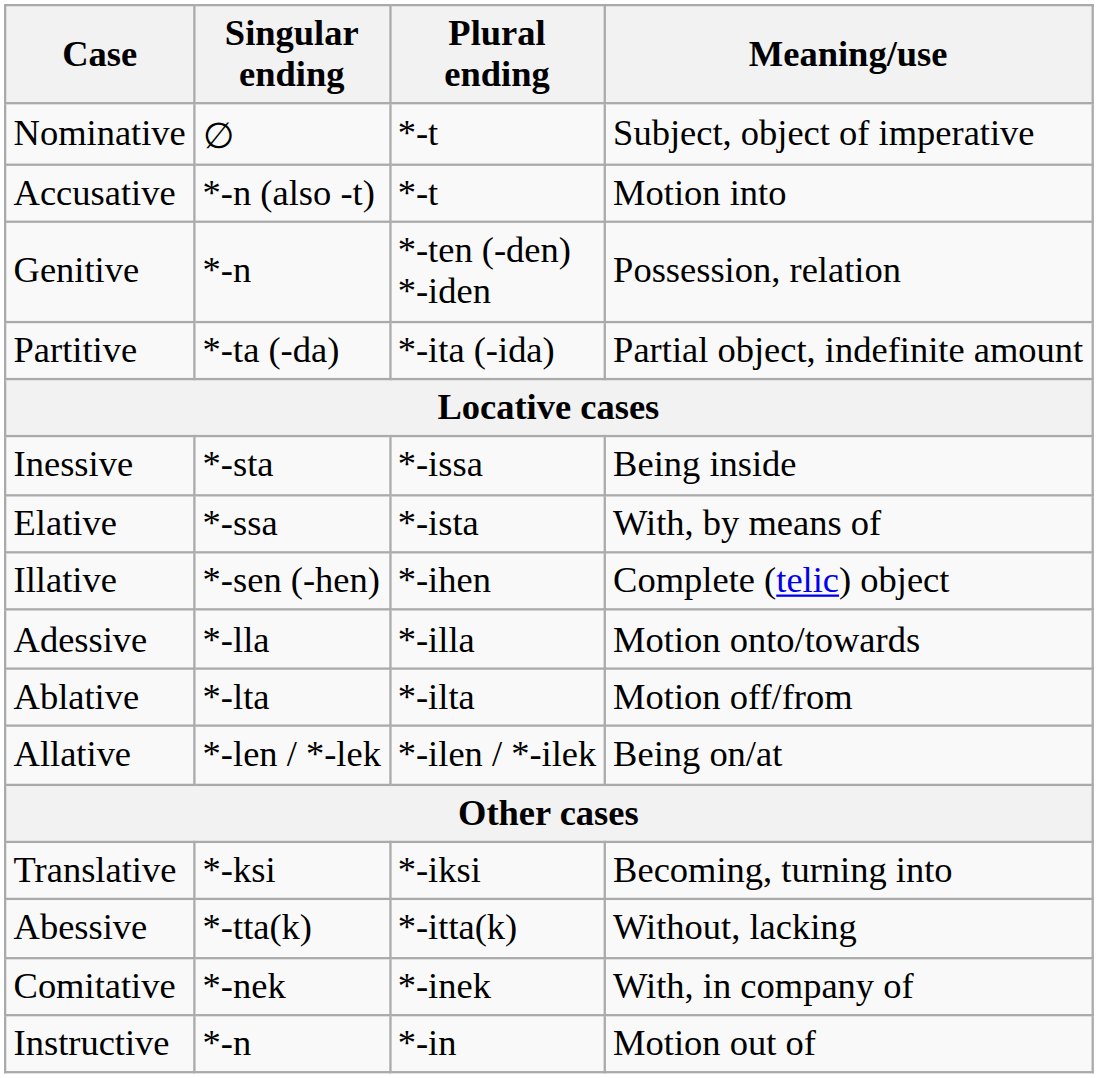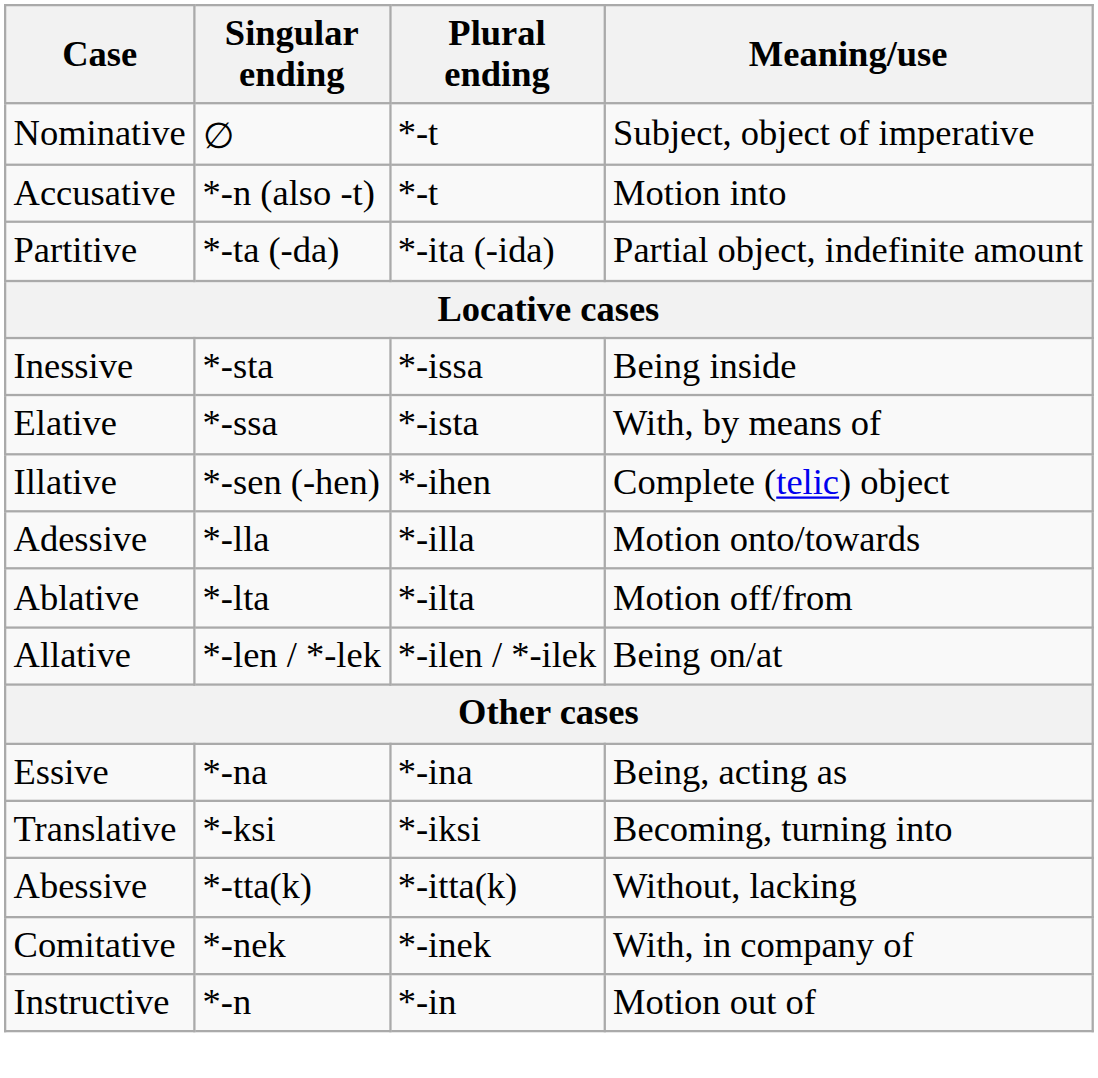 <table class="wikitable">
 <tr>
 <th>Case</th>
 <th>Singular<br>ending</th>
 <th>Plural<br>ending</th>
 <th>Meaning/use</th>
 </tr>
 <tr>
 <td>Nominative</td>
 <td>∅</td>
 <td>*-t</td>
 <td>Subject, object of imperative</td>
 </tr>
 <tr>
 <td>Accusative</td>
 <td>*-n (also -t)</td>
 <td>*-t</td>
 <td>Motion into</td>
-</tr>
-<tr>
-<td>Genitive</td>
-<td>*-n</td>
-<td>*-ten (-den)<br>*-iden</td>
-<td>Possession, relation</td>
 </tr>
 <tr>
 <td>Partitive</td>
 <td>*-ta (-da)</td>
 <td>*-ita (-ida)</td>
 <td>Partial object, indefinite amount</td>
 </tr>
 <tr>
 <th colspan="4">Locative cases</th>
 </tr>
 <tr>
 <td>Inessive</td>
 <td>*-sta</td>
 <td>*-issa</td>
 <td>Being inside</td>
 </tr>
 <tr>
 <td>Elative</td>
 <td>*-ssa</td>
 <td>*-ista</td>
 <td>With, by means of</td>
 </tr>
 <tr>
 <td>Illative</td>
 <td>*-sen (-hen)</td>
 <td>*-ihen</td>
 <td>Complete (<a href='#'>telic</a>) object</td>
 </tr>
 <tr>
 <td>Adessive</td>
 <td>*-lla</td>
 <td>*-illa</td>
 <td>Motion onto/towards</td>
 </tr>
 <tr>
 <td>Ablative</td>
 <td>*-lta</td>
 <td>*-ilta</td>
 <td>Motion off/from</td>
 </tr>
 <tr>
 <td>Allative</td>
 <td>*-len / *-lek</td>
 <td>*-ilen / *-ilek</td>
 <td>Being on/at</td>
 </tr>
 <tr>
 <th colspan="4">Other cases</th>
 </tr>
 <tr>
+<td>Essive</td>
+<td>*-na</td>
+<td>*-ina</td>
+<td>Being, acting as</td>
+</tr>
+<tr>
 <td>Translative</td>
 <td>*-ksi</td>
 <td>*-iksi</td>
 <td>Becoming, turning into</td>
 </tr>
 <tr>
 <td>Abessive</td>
 <td>*-tta(k)</td>
 <td>*-itta(k)</td>
 <td>Without, lacking</td>
 </tr>
 <tr>
 <td>Comitative</td>
 <td>*-nek</td>
 <td>*-inek</td>
 <td>With, in company of</td>
 </tr>
 <tr>
 <td>Instructive</td>
 <td>*-n</td>
 <td>*-in</td>
 <td>Motion out of</td>
 </tr>
 </table>
